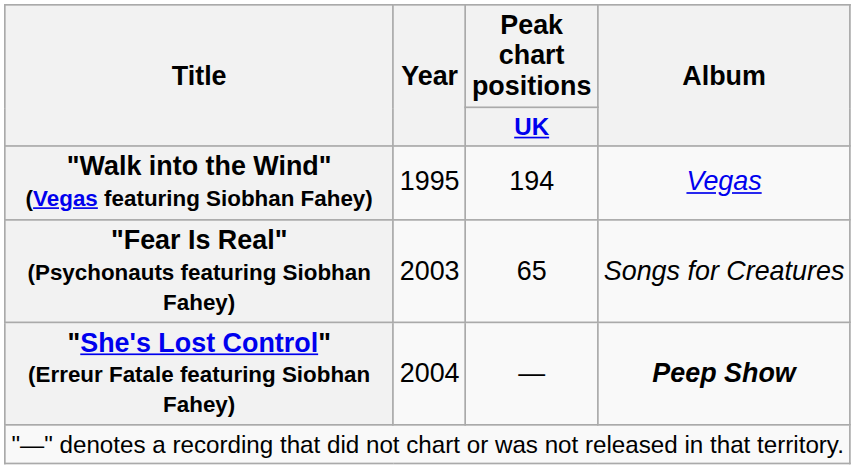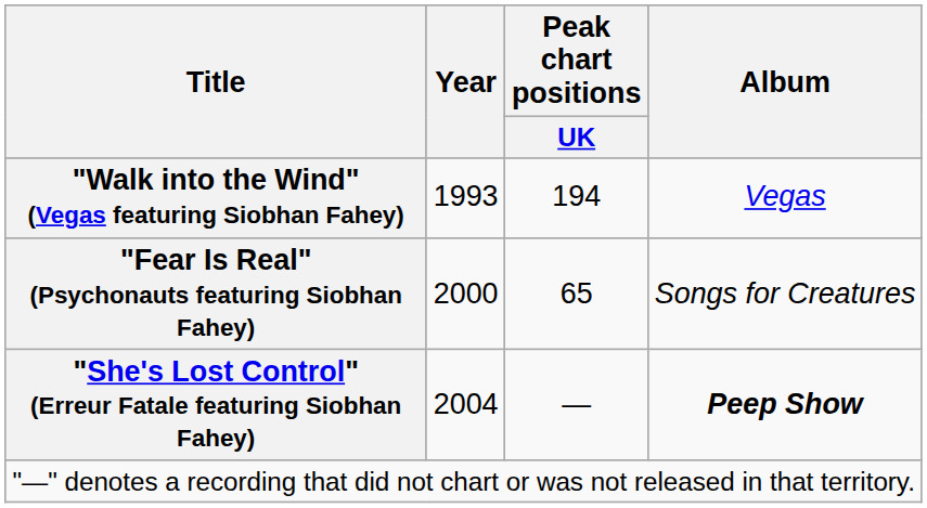 <table class="wikitable plainrowheaders" style="text-align:center;">
 <tr>
 <th scope="col" rowspan="2" style="width:14em;">Title</th>
 <th scope="col" rowspan="2">Year</th>
 <th scope="col">Peak chart positions</th>
 <th scope="col" rowspan="2">Album</th>
 </tr>
 <tr>
 <th scope="col" style="width:3em;font-size:90%;"><a href='#'>UK</a></th>
 </tr>
 <tr>
 <th scope="row">"Walk into the Wind"<br><small>(<a href='#'>Vegas</a> featuring Siobhan Fahey)</small></th>
-<td>1995</td>
+<td>1993</td>
 <td>194</td>
 <td><em><a href='#'>Vegas</a></em></td>
 </tr>
 <tr>
 <th scope="row">"Fear Is Real"<br><small>(Psychonauts featuring Siobhan Fahey)</small></th>
-<td>2003</td>
+<td>2000</td>
 <td>65</td>
 <td><em>Songs for Creatures</em></td>
 </tr>
 <tr>
 <th scope="row">"<a href='#'>She's Lost Control</a>"<br><small>(Erreur Fatale featuring Siobhan Fahey)</small></th>
 <td>2004</td>
 <td>—</td>
 <td><strong><em>Peep Show</em></strong></td>
 </tr>
 <tr>
 <td colspan="4" style="font-size:90%">"—" denotes a recording that did not chart or was not released in that territory.</td>
 </tr>
 </table>
